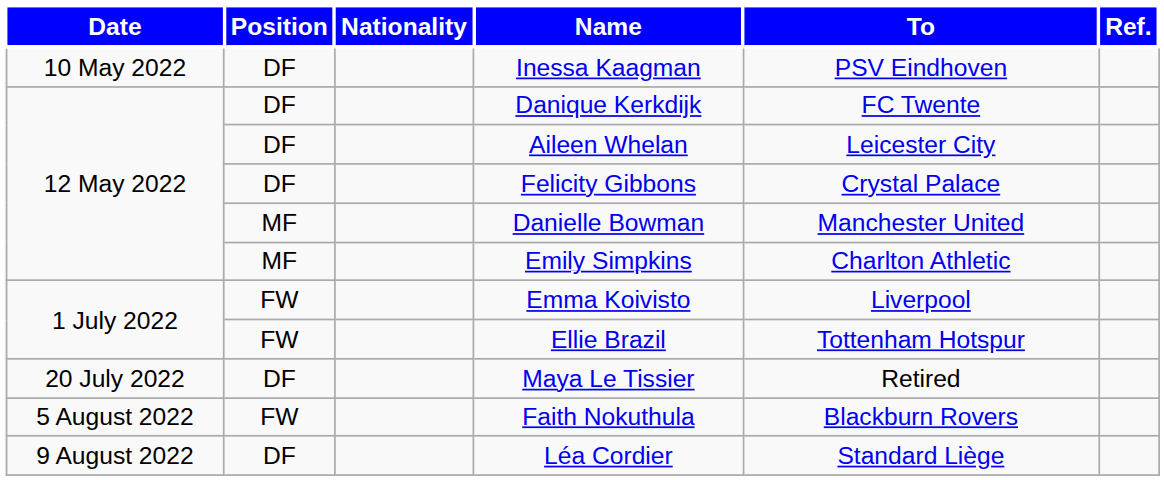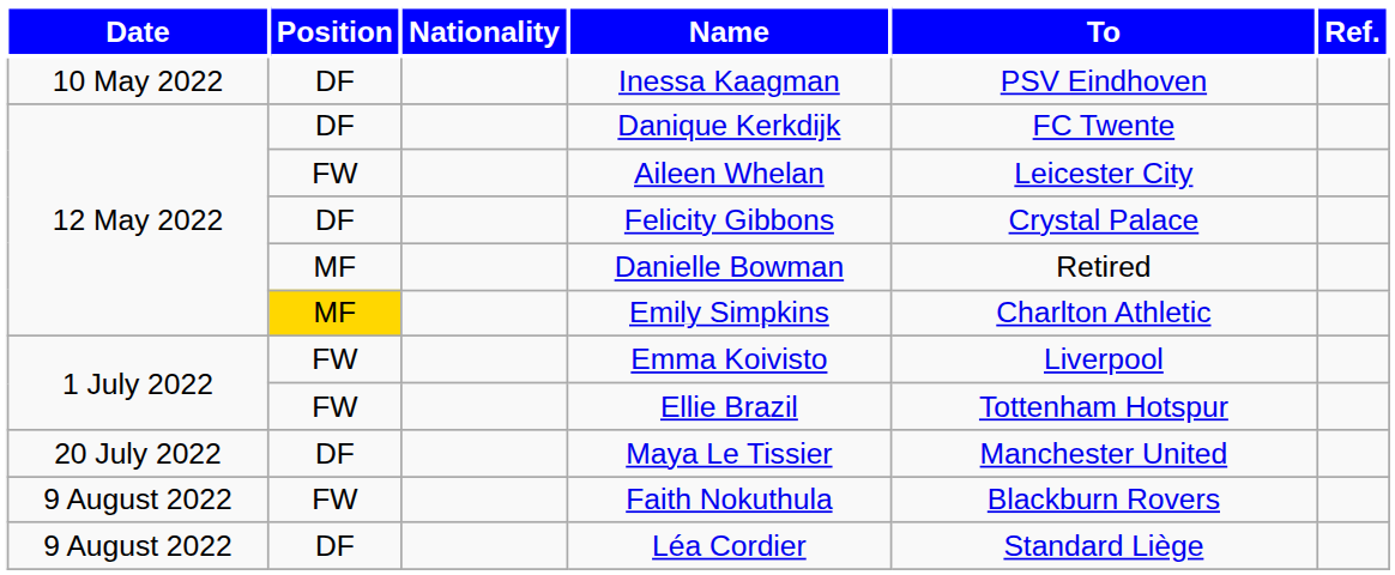 <table class="wikitable" style="text-align:center; font-size:90%; ">
 <tr>
 <th style="background:#0000FF;color:white;border:2px solid #ffffff; width:120px;">Date</th>
 <th style="background:#0000FF;color:white;border:2px solid #ffffff; width:50px;">Position</th>
 <th style="background:#0000FF;color:white;border:2px solid #ffffff; width:50px;">Nationality</th>
 <th style="background:#0000FF;color:white;border:2px solid #ffffff; width:150px;">Name</th>
 <th style="background:#0000FF;color:white;border:2px solid #ffffff; width:200px;">To</th>
 <th style="background:#0000FF;color:white;border:2px solid #ffffff; width:25px;">Ref.</th>
 </tr>
 <tr>
 <td>10 May 2022</td>
 <td>DF</td>
 <td></td>
 <td><a href='#'>Inessa Kaagman</a></td>
 <td> <a href='#'>PSV Eindhoven</a></td>
 <td></td>
 </tr>
 <tr>
 <td rowspan="5">12 May 2022</td>
 <td>DF</td>
 <td></td>
 <td><a href='#'>Danique Kerkdijk</a></td>
 <td> <a href='#'>FC Twente</a></td>
 <td></td>
 </tr>
 <tr>
-<td>DF</td>
+<td>FW</td>
 <td></td>
 <td><a href='#'>Aileen Whelan</a></td>
 <td> <a href='#'>Leicester City</a></td>
 <td></td>
 </tr>
 <tr>
 <td>DF</td>
 <td></td>
 <td><a href='#'>Felicity Gibbons</a></td>
 <td> <a href='#'>Crystal Palace</a></td>
 <td></td>
 </tr>
 <tr>
 <td>MF</td>
 <td></td>
 <td><a href='#'>Danielle Bowman</a></td>
-<td> <a href='#'>Manchester United</a></td>
+<td>Retired</td>
 <td></td>
 </tr>
 <tr>
-<td>MF</td>
+<td style="background: gold;">MF</td>
 <td></td>
 <td><a href='#'>Emily Simpkins</a></td>
 <td> <a href='#'>Charlton Athletic</a></td>
 <td></td>
 </tr>
 <tr>
 <td rowspan="2">1 July 2022</td>
 <td>FW</td>
 <td></td>
 <td><a href='#'>Emma Koivisto</a></td>
 <td> <a href='#'>Liverpool</a></td>
 <td></td>
 </tr>
 <tr>
 <td>FW</td>
 <td></td>
 <td><a href='#'>Ellie Brazil</a></td>
 <td> <a href='#'>Tottenham Hotspur</a></td>
 <td></td>
 </tr>
 <tr>
 <td>20 July 2022</td>
 <td>DF</td>
 <td></td>
 <td><a href='#'>Maya Le Tissier</a></td>
-<td>Retired</td>
+<td> <a href='#'>Manchester United</a></td>
 <td></td>
 </tr>
 <tr>
-<td>5 August 2022</td>
+<td>9 August 2022</td>
 <td>FW</td>
 <td></td>
 <td><a href='#'>Faith Nokuthula</a></td>
 <td> <a href='#'>Blackburn Rovers</a></td>
 <td></td>
 </tr>
 <tr>
 <td>9 August 2022</td>
 <td>DF</td>
 <td></td>
 <td><a href='#'>Léa Cordier</a></td>
 <td> <a href='#'>Standard Liège</a></td>
 <td></td>
 </tr>
 </table>
